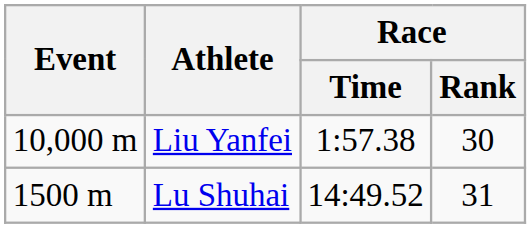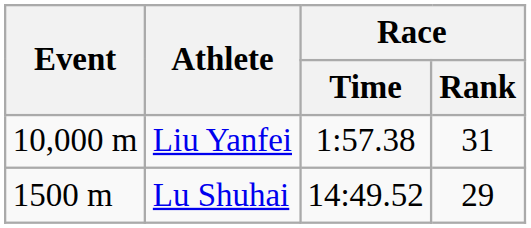 <table class="wikitable" border="1" style="font-size:90%">
 <tr>
 <th rowspan=2>Event</th>
 <th rowspan=2>Athlete</th>
 <th colspan=2>Race</th>
 </tr>
 <tr>
 <th>Time</th>
 <th>Rank</th>
 </tr>
 <tr>
 <td>10,000 m</td>
 <td><a href='#'>Liu Yanfei</a></td>
 <td align=center>1:57.38</td>
-<td align=center>30</td>
+<td align=center>31</td>
 </tr>
 <tr>
 <td>1500 m</td>
 <td><a href='#'>Lu Shuhai</a></td>
 <td align=center>14:49.52</td>
-<td align=center>31</td>
+<td align=center>29</td>
 </tr>
 </table>
